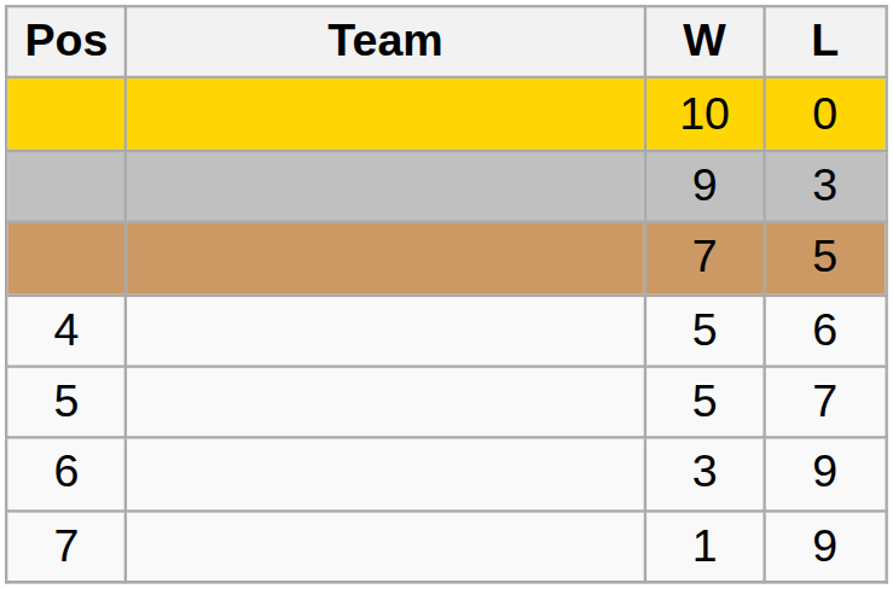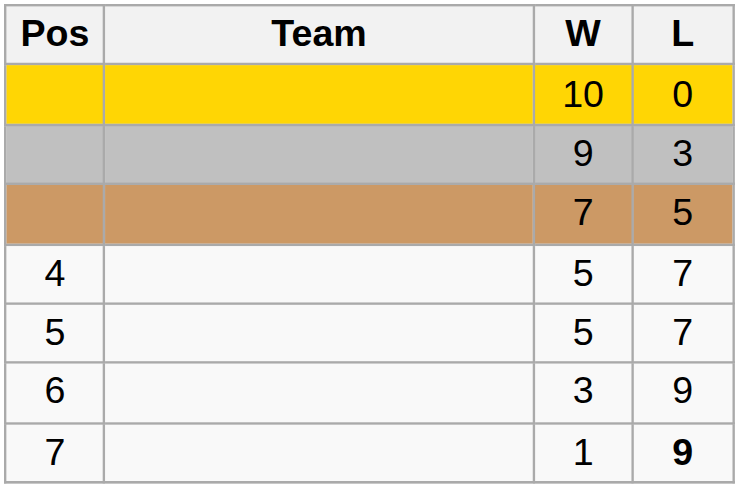 <table class="wikitable gauche" style="text-align:center">
 <tr bgcolor="e5e5e5">
 <th width="35">Pos</th>
 <th width="175">Team</th>
 <th width="35">W</th>
 <th width="35">L</th>
 </tr>
 <tr bgcolor=#FFD604>
 <td></td>
 <td align=left></td>
 <td>10</td>
 <td>0</td>
 </tr>
 <tr bgcolor=#C0C0C0>
 <td></td>
 <td align=left></td>
 <td>9</td>
 <td>3</td>
 </tr>
 <tr bgcolor=#CC9965>
 <td></td>
 <td align=left></td>
 <td>7</td>
 <td>5</td>
 </tr>
 <tr>
 <td>4</td>
 <td align=left></td>
 <td>5</td>
-<td>6</td>
+<td>7</td>
 </tr>
 <tr>
 <td>5</td>
 <td align=left></td>
 <td>5</td>
 <td>7</td>
 </tr>
 <tr>
 <td>6</td>
 <td align=left></td>
 <td>3</td>
 <td>9</td>
 </tr>
 <tr>
 <td>7</td>
 <td align=left></td>
 <td>1</td>
-<td>9</td>
+<td><strong>9</strong></td>
 </tr>
 <tr>
 </tr>
 </table>
